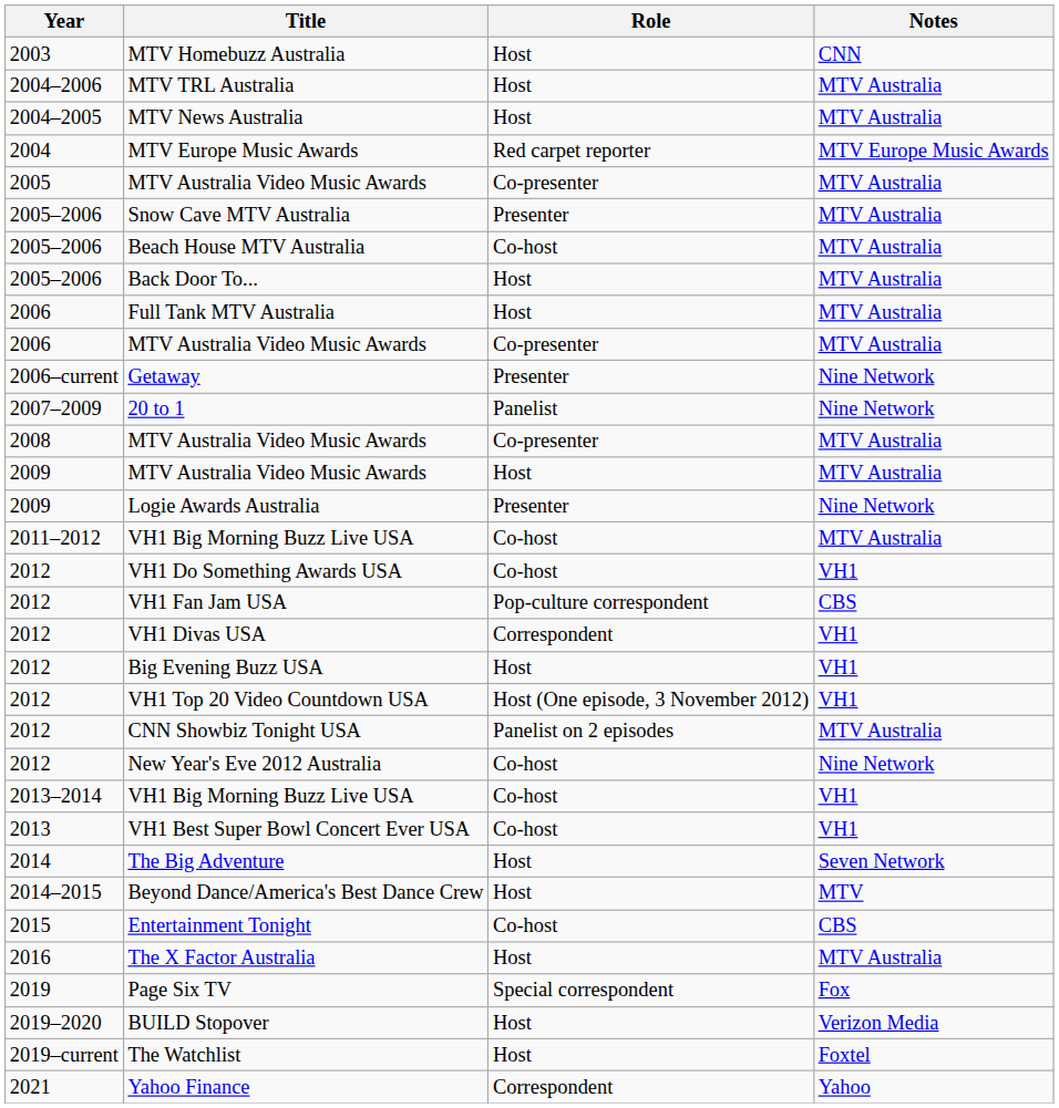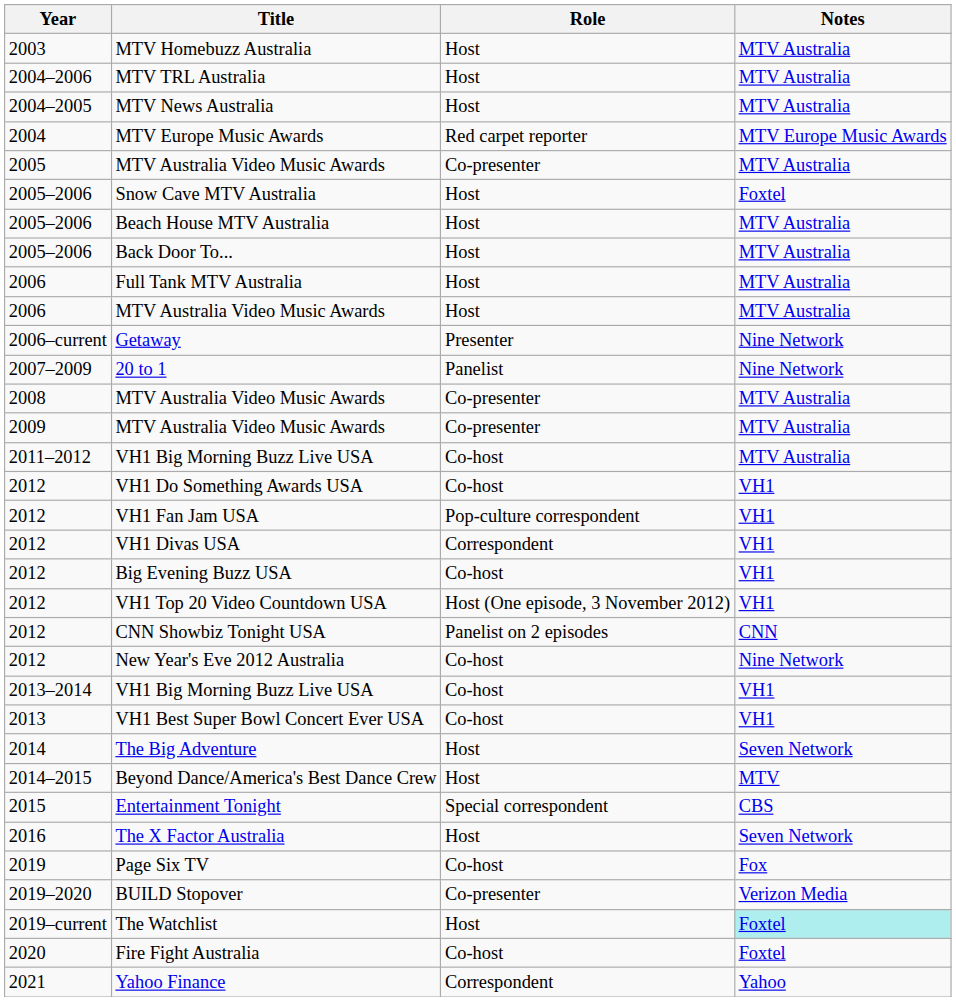 <table class="wikitable">
 <tr>
 <th>Year</th>
 <th>Title</th>
 <th>Role</th>
 <th>Notes</th>
 </tr>
 <tr>
 <td>2003</td>
 <td>MTV Homebuzz Australia</td>
 <td>Host</td>
-<td><a href='#'>CNN</a></td>
+<td><a href='#'>MTV Australia</a></td>
 </tr>
 <tr>
 <td>2004–2006</td>
 <td>MTV TRL Australia</td>
 <td>Host</td>
 <td><a href='#'>MTV Australia</a></td>
 </tr>
 <tr>
 <td>2004–2005</td>
 <td>MTV News Australia</td>
 <td>Host</td>
 <td><a href='#'>MTV Australia</a></td>
 </tr>
 <tr>
 <td>2004</td>
 <td>MTV Europe Music Awards</td>
 <td>Red carpet reporter</td>
 <td><a href='#'>MTV Europe Music Awards</a></td>
 </tr>
 <tr>
 <td>2005</td>
 <td>MTV Australia Video Music Awards</td>
 <td>Co-presenter</td>
 <td><a href='#'>MTV Australia</a></td>
 </tr>
 <tr>
 <td>2005–2006</td>
 <td>Snow Cave MTV Australia</td>
-<td>Presenter</td>
-<td><a href='#'>MTV Australia</a></td>
+<td>Host</td>
+<td><a href='#'>Foxtel</a></td>
 </tr>
 <tr>
 <td>2005–2006</td>
 <td>Beach House MTV Australia</td>
-<td>Co-host</td>
+<td>Host</td>
 <td><a href='#'>MTV Australia</a></td>
 </tr>
 <tr>
 <td>2005–2006</td>
 <td>Back Door To...</td>
 <td>Host</td>
 <td><a href='#'>MTV Australia</a></td>
 </tr>
 <tr>
 <td>2006</td>
 <td>Full Tank MTV Australia</td>
 <td>Host</td>
 <td><a href='#'>MTV Australia</a></td>
 </tr>
 <tr>
 <td>2006</td>
 <td>MTV Australia Video Music Awards</td>
-<td>Co-presenter</td>
+<td>Host</td>
 <td><a href='#'>MTV Australia</a></td>
 </tr>
 <tr>
 <td>2006–current</td>
 <td><a href='#'>Getaway</a></td>
 <td>Presenter</td>
 <td><a href='#'>Nine Network</a></td>
 </tr>
 <tr>
 <td>2007–2009</td>
 <td><a href='#'>20 to 1</a></td>
 <td>Panelist</td>
 <td><a href='#'>Nine Network</a></td>
 </tr>
 <tr>
 <td>2008</td>
 <td>MTV Australia Video Music Awards</td>
 <td>Co-presenter</td>
 <td><a href='#'>MTV Australia</a></td>
 </tr>
 <tr>
 <td>2009</td>
 <td>MTV Australia Video Music Awards</td>
-<td>Host</td>
+<td>Co-presenter</td>
 <td><a href='#'>MTV Australia</a></td>
-</tr>
-<tr>
-<td>2009</td>
-<td>Logie Awards Australia</td>
-<td>Presenter</td>
-<td><a href='#'>Nine Network</a></td>
 </tr>
 <tr>
 <td>2011–2012</td>
 <td>VH1 Big Morning Buzz Live USA</td>
 <td>Co-host</td>
 <td><a href='#'>MTV Australia</a></td>
 </tr>
 <tr>
 <td>2012</td>
 <td>VH1 Do Something Awards USA</td>
 <td>Co-host</td>
 <td><a href='#'>VH1</a></td>
 </tr>
 <tr>
 <td>2012</td>
 <td>VH1 Fan Jam USA</td>
 <td>Pop-culture correspondent</td>
-<td><a href='#'>CBS</a></td>
+<td><a href='#'>VH1</a></td>
 </tr>
 <tr>
 <td>2012</td>
 <td>VH1 Divas USA</td>
 <td>Correspondent</td>
 <td><a href='#'>VH1</a></td>
 </tr>
 <tr>
 <td>2012</td>
 <td>Big Evening Buzz USA</td>
-<td>Host</td>
+<td>Co-host</td>
 <td><a href='#'>VH1</a></td>
 </tr>
 <tr>
 <td>2012</td>
 <td>VH1 Top 20 Video Countdown USA</td>
 <td>Host (One episode, 3 November 2012)</td>
 <td><a href='#'>VH1</a></td>
 </tr>
 <tr>
 <td>2012</td>
 <td>CNN Showbiz Tonight USA</td>
 <td>Panelist on 2 episodes</td>
-<td><a href='#'>MTV Australia</a></td>
+<td><a href='#'>CNN</a></td>
 </tr>
 <tr>
 <td>2012</td>
 <td>New Year's Eve 2012 Australia</td>
 <td>Co-host</td>
 <td><a href='#'>Nine Network</a></td>
 </tr>
 <tr>
 <td>2013–2014</td>
 <td>VH1 Big Morning Buzz Live USA</td>
 <td>Co-host</td>
 <td><a href='#'>VH1</a></td>
 </tr>
 <tr>
 <td>2013</td>
 <td>VH1 Best Super Bowl Concert Ever USA</td>
 <td>Co-host</td>
 <td><a href='#'>VH1</a></td>
 </tr>
 <tr>
 <td>2014</td>
 <td><a href='#'>The Big Adventure</a></td>
 <td>Host</td>
 <td><a href='#'>Seven Network</a></td>
 </tr>
 <tr>
 <td>2014–2015</td>
 <td>Beyond Dance/America's Best Dance Crew</td>
 <td>Host</td>
 <td><a href='#'>MTV</a></td>
 </tr>
 <tr>
 <td>2015</td>
 <td><a href='#'>Entertainment Tonight</a></td>
-<td>Co-host</td>
+<td>Special correspondent</td>
 <td><a href='#'>CBS</a></td>
 </tr>
 <tr>
 <td>2016</td>
 <td><a href='#'>The X Factor Australia</a></td>
 <td>Host</td>
-<td><a href='#'>MTV Australia</a></td>
+<td><a href='#'>Seven Network</a></td>
 </tr>
 <tr>
 <td>2019</td>
 <td>Page Six TV</td>
-<td>Special correspondent</td>
+<td>Co-host</td>
 <td><a href='#'>Fox</a></td>
 </tr>
 <tr>
 <td>2019–2020</td>
 <td>BUILD Stopover</td>
-<td>Host</td>
+<td>Co-presenter</td>
 <td><a href='#'>Verizon Media</a></td>
 </tr>
 <tr>
 <td>2019–current</td>
 <td>The Watchlist</td>
 <td>Host</td>
+<td style="background: paleturquoise;"><a href='#'>Foxtel</a></td>
+</tr>
+<tr>
+<td>2020</td>
+<td>Fire Fight Australia</td>
+<td>Co-host</td>
 <td><a href='#'>Foxtel</a></td>
 </tr>
 <tr>
 <td>2021</td>
 <td><a href='#'>Yahoo Finance</a></td>
 <td>Correspondent</td>
 <td><a href='#'>Yahoo</a></td>
 </tr>
 </table>
